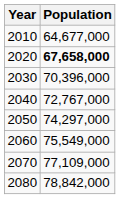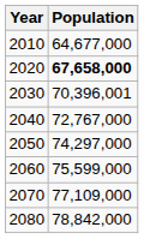 <table class="wikitable sortable">
 <tr>
 <th style="width:2em;">Year</th>
 <th>Population</th>
 </tr>
 <tr>
 <td>2010</td>
 <td>64,677,000</td>
 </tr>
 <tr>
 <td>2020</td>
 <td><strong>67,658,000</strong></td>
 </tr>
 <tr>
 <td>2030</td>
-<td>70,396,000</td>
+<td>70,396,001</td>
 </tr>
 <tr>
 <td>2040</td>
 <td>72,767,000</td>
 </tr>
 <tr>
 <td>2050</td>
 <td>74,297,000</td>
 </tr>
 <tr>
 <td>2060</td>
-<td>75,549,000</td>
+<td>75,599,000</td>
 </tr>
 <tr>
 <td>2070</td>
 <td>77,109,000</td>
 </tr>
 <tr>
 <td>2080</td>
 <td>78,842,000</td>
 </tr>
 </table>
